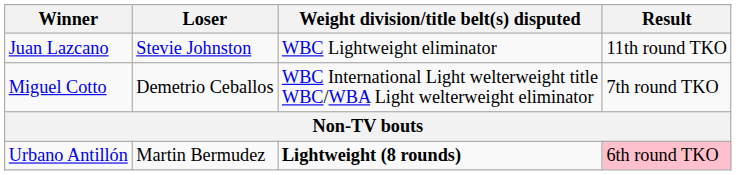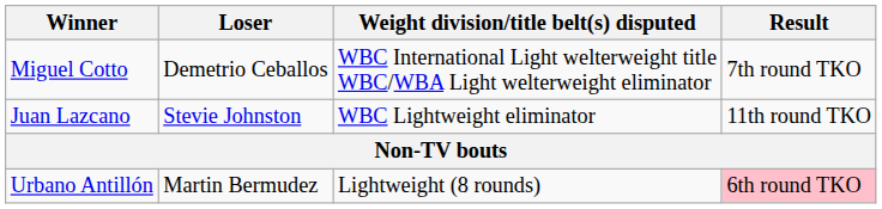 <table class=wikitable>
 <tr>
 <th>Winner</th>
 <th>Loser</th>
 <th>Weight division/title belt(s) disputed</th>
 <th>Result</th>
 </tr>
 <tr>
+<td> <a href='#'>Miguel Cotto</a></td>
+<td> Demetrio Ceballos</td>
+<td><a href='#'>WBC</a> International Light welterweight title<br><a href='#'>WBC</a>/<a href='#'>WBA</a> Light welterweight eliminator</td>
+<td>7th round TKO</td>
+</tr>
+<tr>
 <td> <a href='#'>Juan Lazcano</a></td>
 <td> <a href='#'>Stevie Johnston</a></td>
 <td><a href='#'>WBC</a> Lightweight eliminator</td>
 <td>11th round TKO</td>
-</tr>
-<tr>
-<td> <a href='#'>Miguel Cotto</a></td>
-<td> Demetrio Ceballos</td>
-<td><a href='#'>WBC</a> International Light welterweight title<br><a href='#'>WBC</a>/<a href='#'>WBA</a> Light welterweight eliminator</td>
-<td>7th round TKO</td>
 </tr>
 <tr>
 <th colspan=4>Non-TV bouts</th>
 </tr>
 <tr>
 <td> <a href='#'>Urbano Antillón</a></td>
 <td> Martin Bermudez</td>
-<td><strong>Lightweight (8 rounds)</strong></td>
+<td>Lightweight (8 rounds)</td>
 <td style="background: pink;">6th round TKO</td>
 </tr>
 </table>
